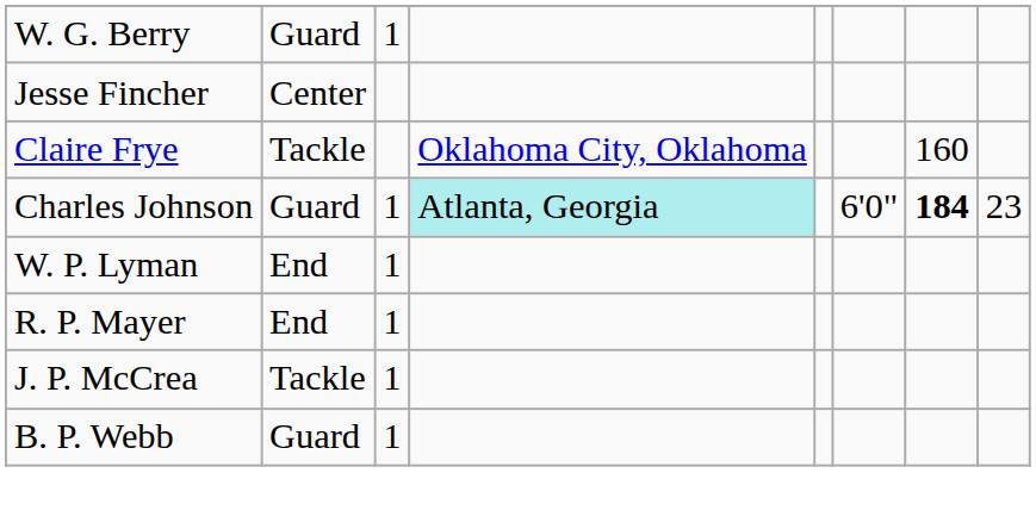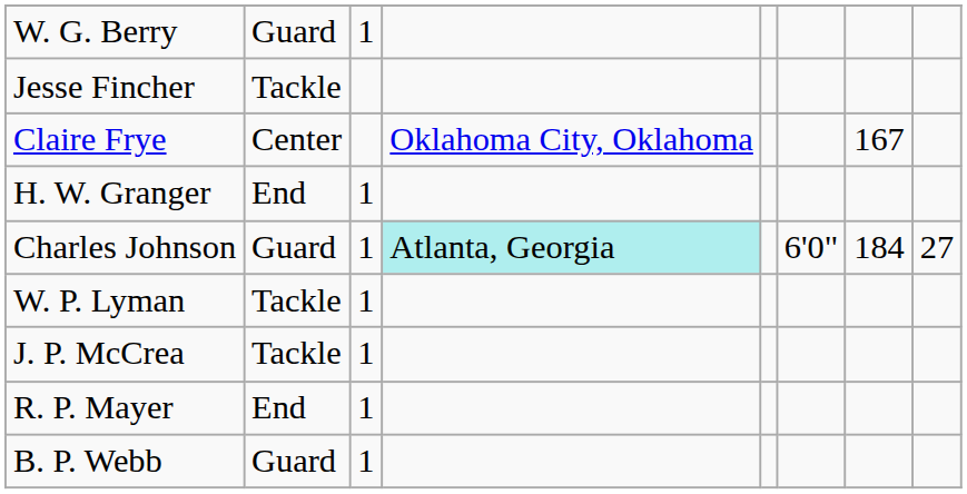 <table class="wikitable">
 <tr>
 </tr>
 <tr>
 <td>W. G. Berry</td>
 <td>Guard</td>
 <td>1</td>
 <td></td>
 <td></td>
 <td></td>
 <td></td>
 <td></td>
 </tr>
 <tr>
 <td>Jesse Fincher</td>
-<td>Center</td>
+<td>Tackle</td>
 <td></td>
 <td></td>
 <td></td>
 <td></td>
 <td></td>
 <td></td>
 </tr>
 <tr>
 <td><a href='#'>Claire Frye</a></td>
-<td>Tackle</td>
+<td>Center</td>
 <td></td>
 <td><a href='#'>Oklahoma City, Oklahoma</a></td>
 <td></td>
 <td></td>
-<td>160</td>
+<td>167</td>
+<td></td>
+</tr>
+<tr>
+<td>H. W. Granger</td>
+<td>End</td>
+<td>1</td>
+<td></td>
+<td></td>
+<td></td>
+<td></td>
 <td></td>
 </tr>
 <tr>
 <td>Charles Johnson</td>
 <td>Guard</td>
 <td>1</td>
 <td style="background: paleturquoise;">Atlanta, Georgia</td>
 <td></td>
 <td>6'0"</td>
-<td><strong>184</strong></td>
-<td>23</td>
+<td>184</td>
+<td>27</td>
 </tr>
 <tr>
 <td>W. P. Lyman</td>
-<td>End</td>
+<td>Tackle</td>
+<td>1</td>
+<td></td>
+<td></td>
+<td></td>
+<td></td>
+<td></td>
+</tr>
+<tr>
+<td>J. P. McCrea</td>
+<td>Tackle</td>
 <td>1</td>
 <td></td>
 <td></td>
 <td></td>
 <td></td>
 <td></td>
 </tr>
 <tr>
 <td>R. P. Mayer</td>
 <td>End</td>
 <td>1</td>
 <td></td>
 <td></td>
 <td></td>
 <td></td>
 <td></td>
 </tr>
 <tr>
-<td>J. P. McCrea</td>
-<td>Tackle</td>
-<td>1</td>
-<td></td>
-<td></td>
-<td></td>
-<td></td>
-<td></td>
-</tr>
-<tr>
 <td>B. P. Webb</td>
 <td>Guard</td>
 <td>1</td>
 <td></td>
 <td></td>
 <td></td>
 <td></td>
 <td></td>
 </tr>
 </table>
